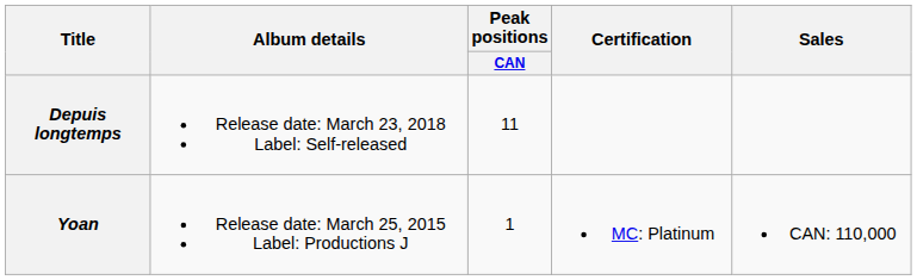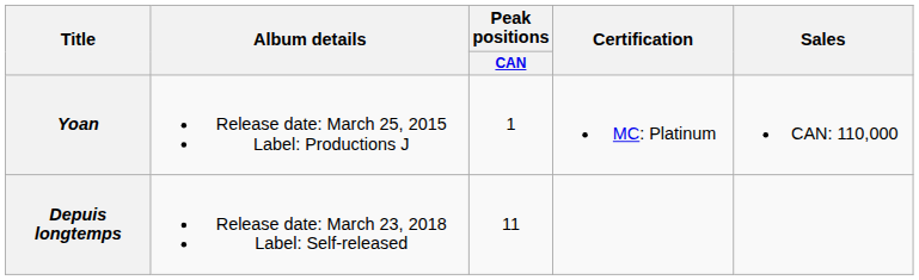 <table class="wikitable plainrowheaders" style="text-align:center;">
 <tr>
 <th rowspan="2" style="width:8em;">Title</th>
 <th rowspan="2" style="width:18em;">Album details</th>
 <th>Peak positions</th>
 <th rowspan="2" style="width:10em;">Certification</th>
 <th rowspan="2" style="width:10em;">Sales</th>
 </tr>
 <tr style="font-size:smaller;">
 <th width="65"><a href='#'>CAN</a><br></th>
 </tr>
 <tr>
+<th scope="row"><em>Yoan</em></th>
+<td><br><ul><li>Release date: March 25, 2015</li><li>Label: Productions J</li></ul></td>
+<td>1</td>
+<td><br><ul><li><a href='#'>MC</a>: Platinum</li></ul></td>
+<td><br><ul><li>CAN: 110,000</li></ul></td>
+</tr>
+<tr>
 <th scope="row"><em>Depuis longtemps</em></th>
 <td><br><ul><li>Release date: March 23, 2018</li><li>Label: Self-released</li></ul></td>
 <td>11</td>
 <td></td>
 <td></td>
 </tr>
-<tr>
-<th scope="row"><em>Yoan</em></th>
-<td><br><ul><li>Release date: March 25, 2015</li><li>Label: Productions J</li></ul></td>
-<td>1</td>
-<td><br><ul><li><a href='#'>MC</a>: Platinum</li></ul></td>
-<td><br><ul><li>CAN: 110,000</li></ul></td>
-</tr>
 </table>
